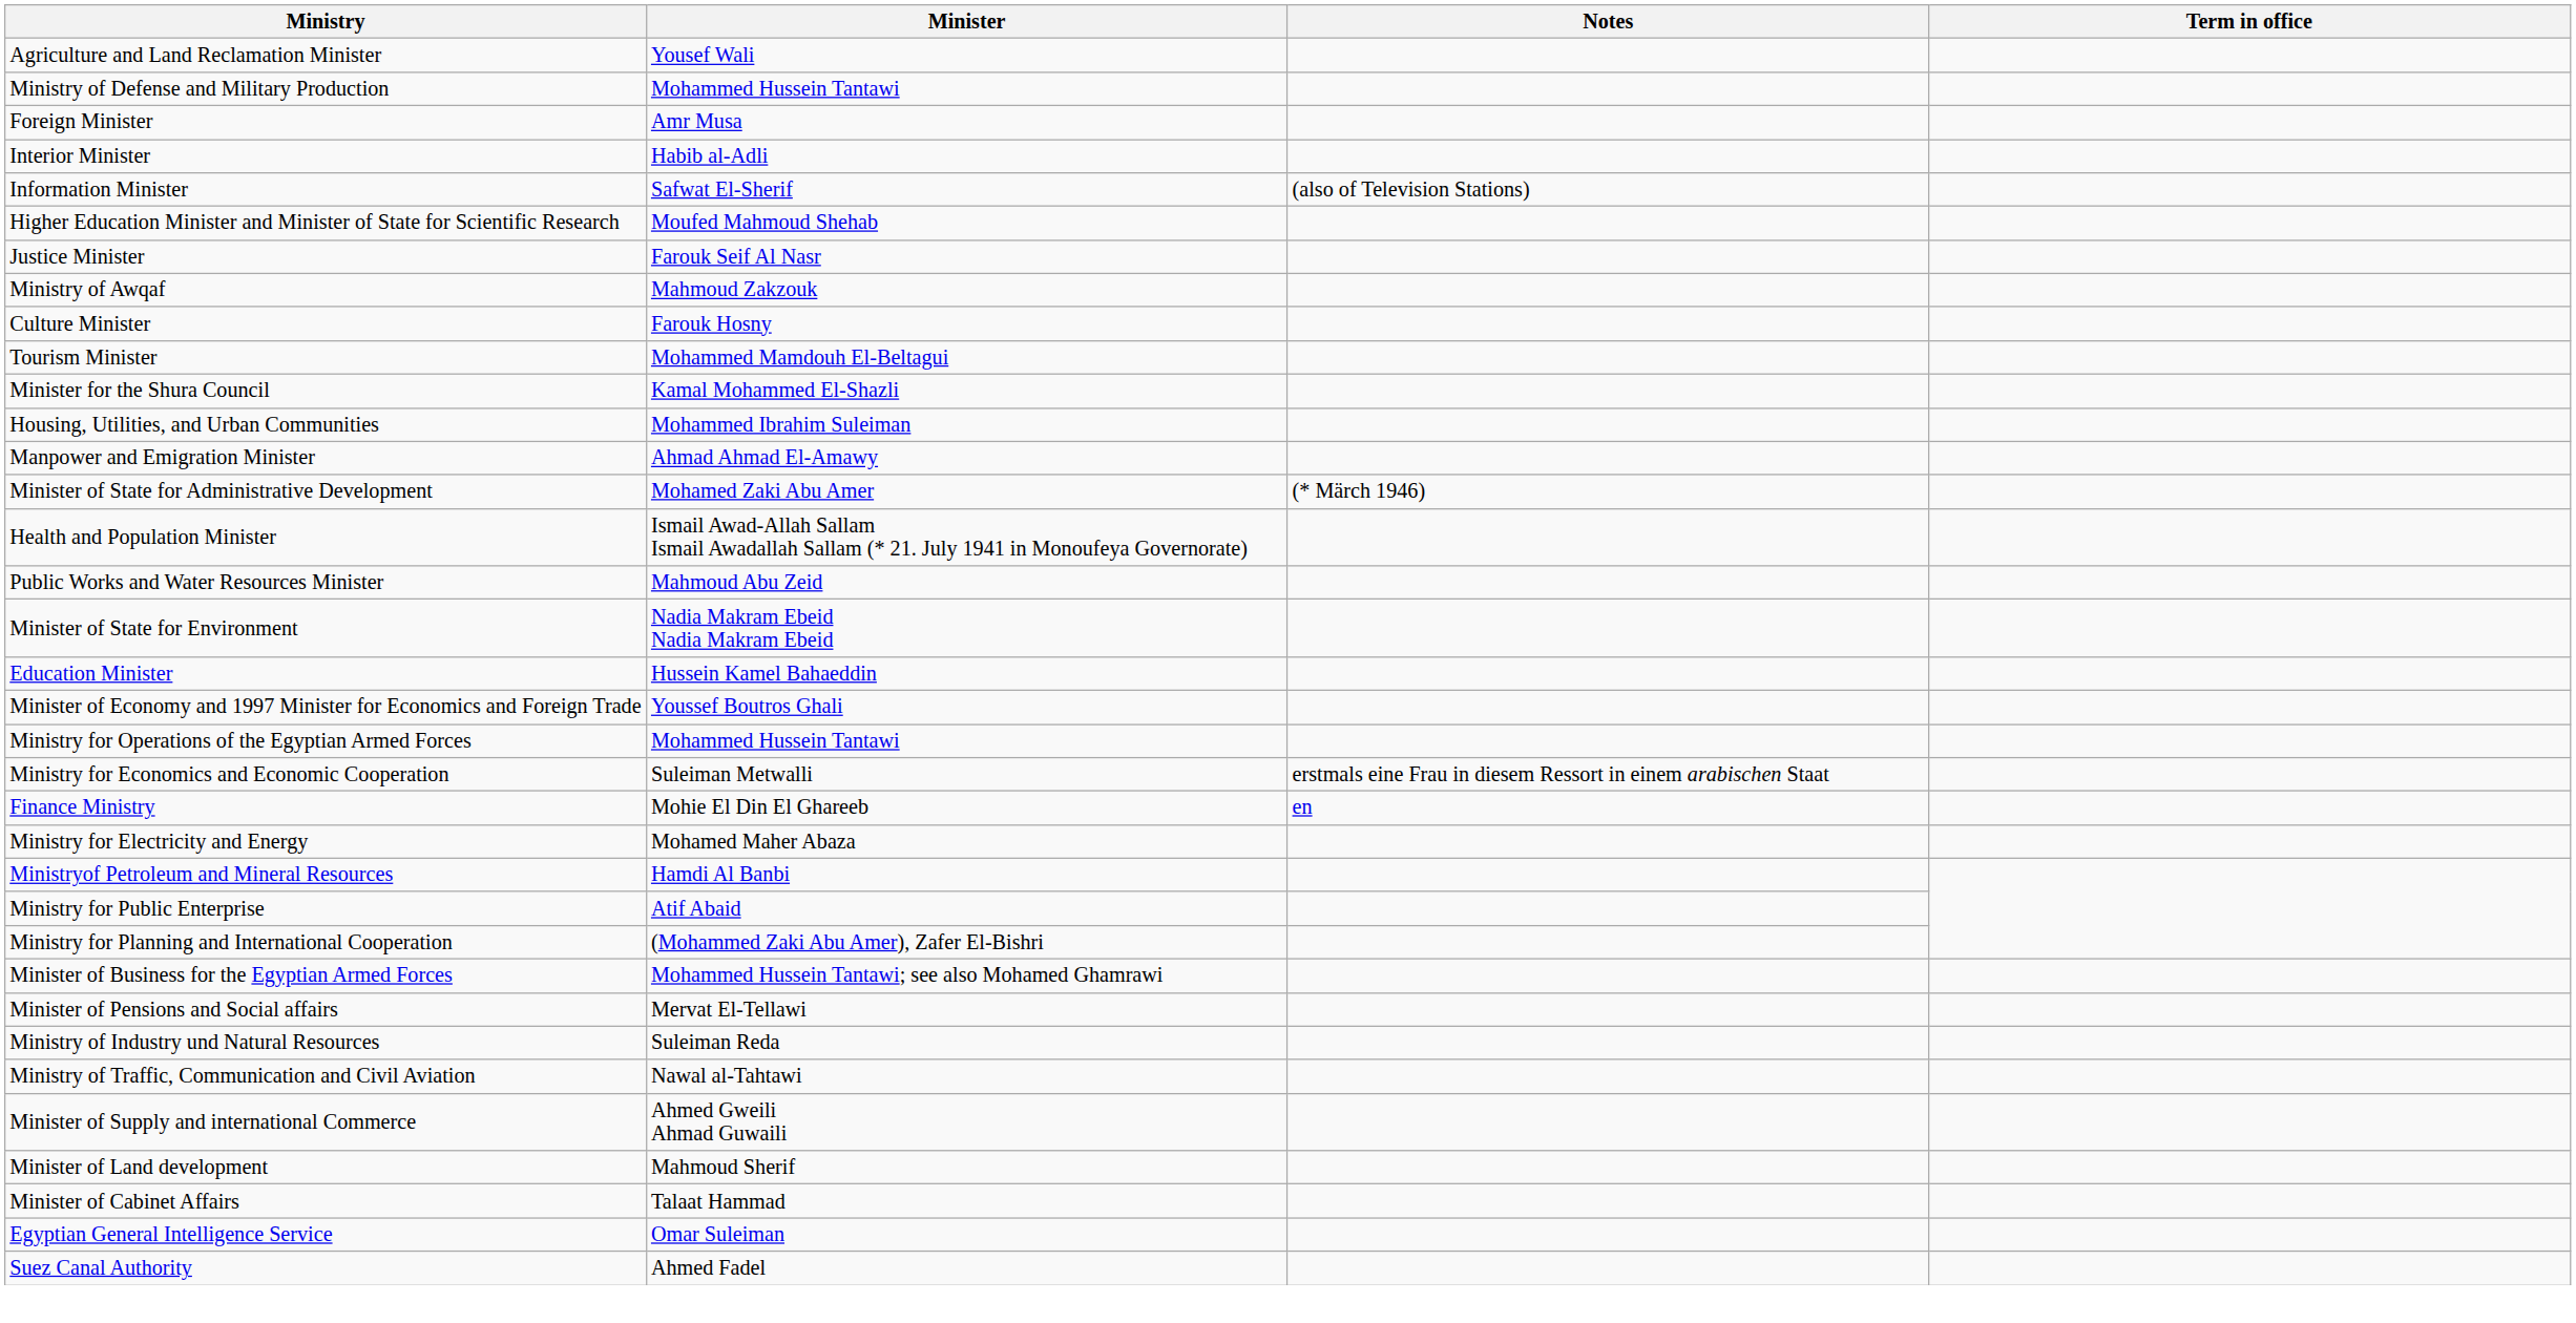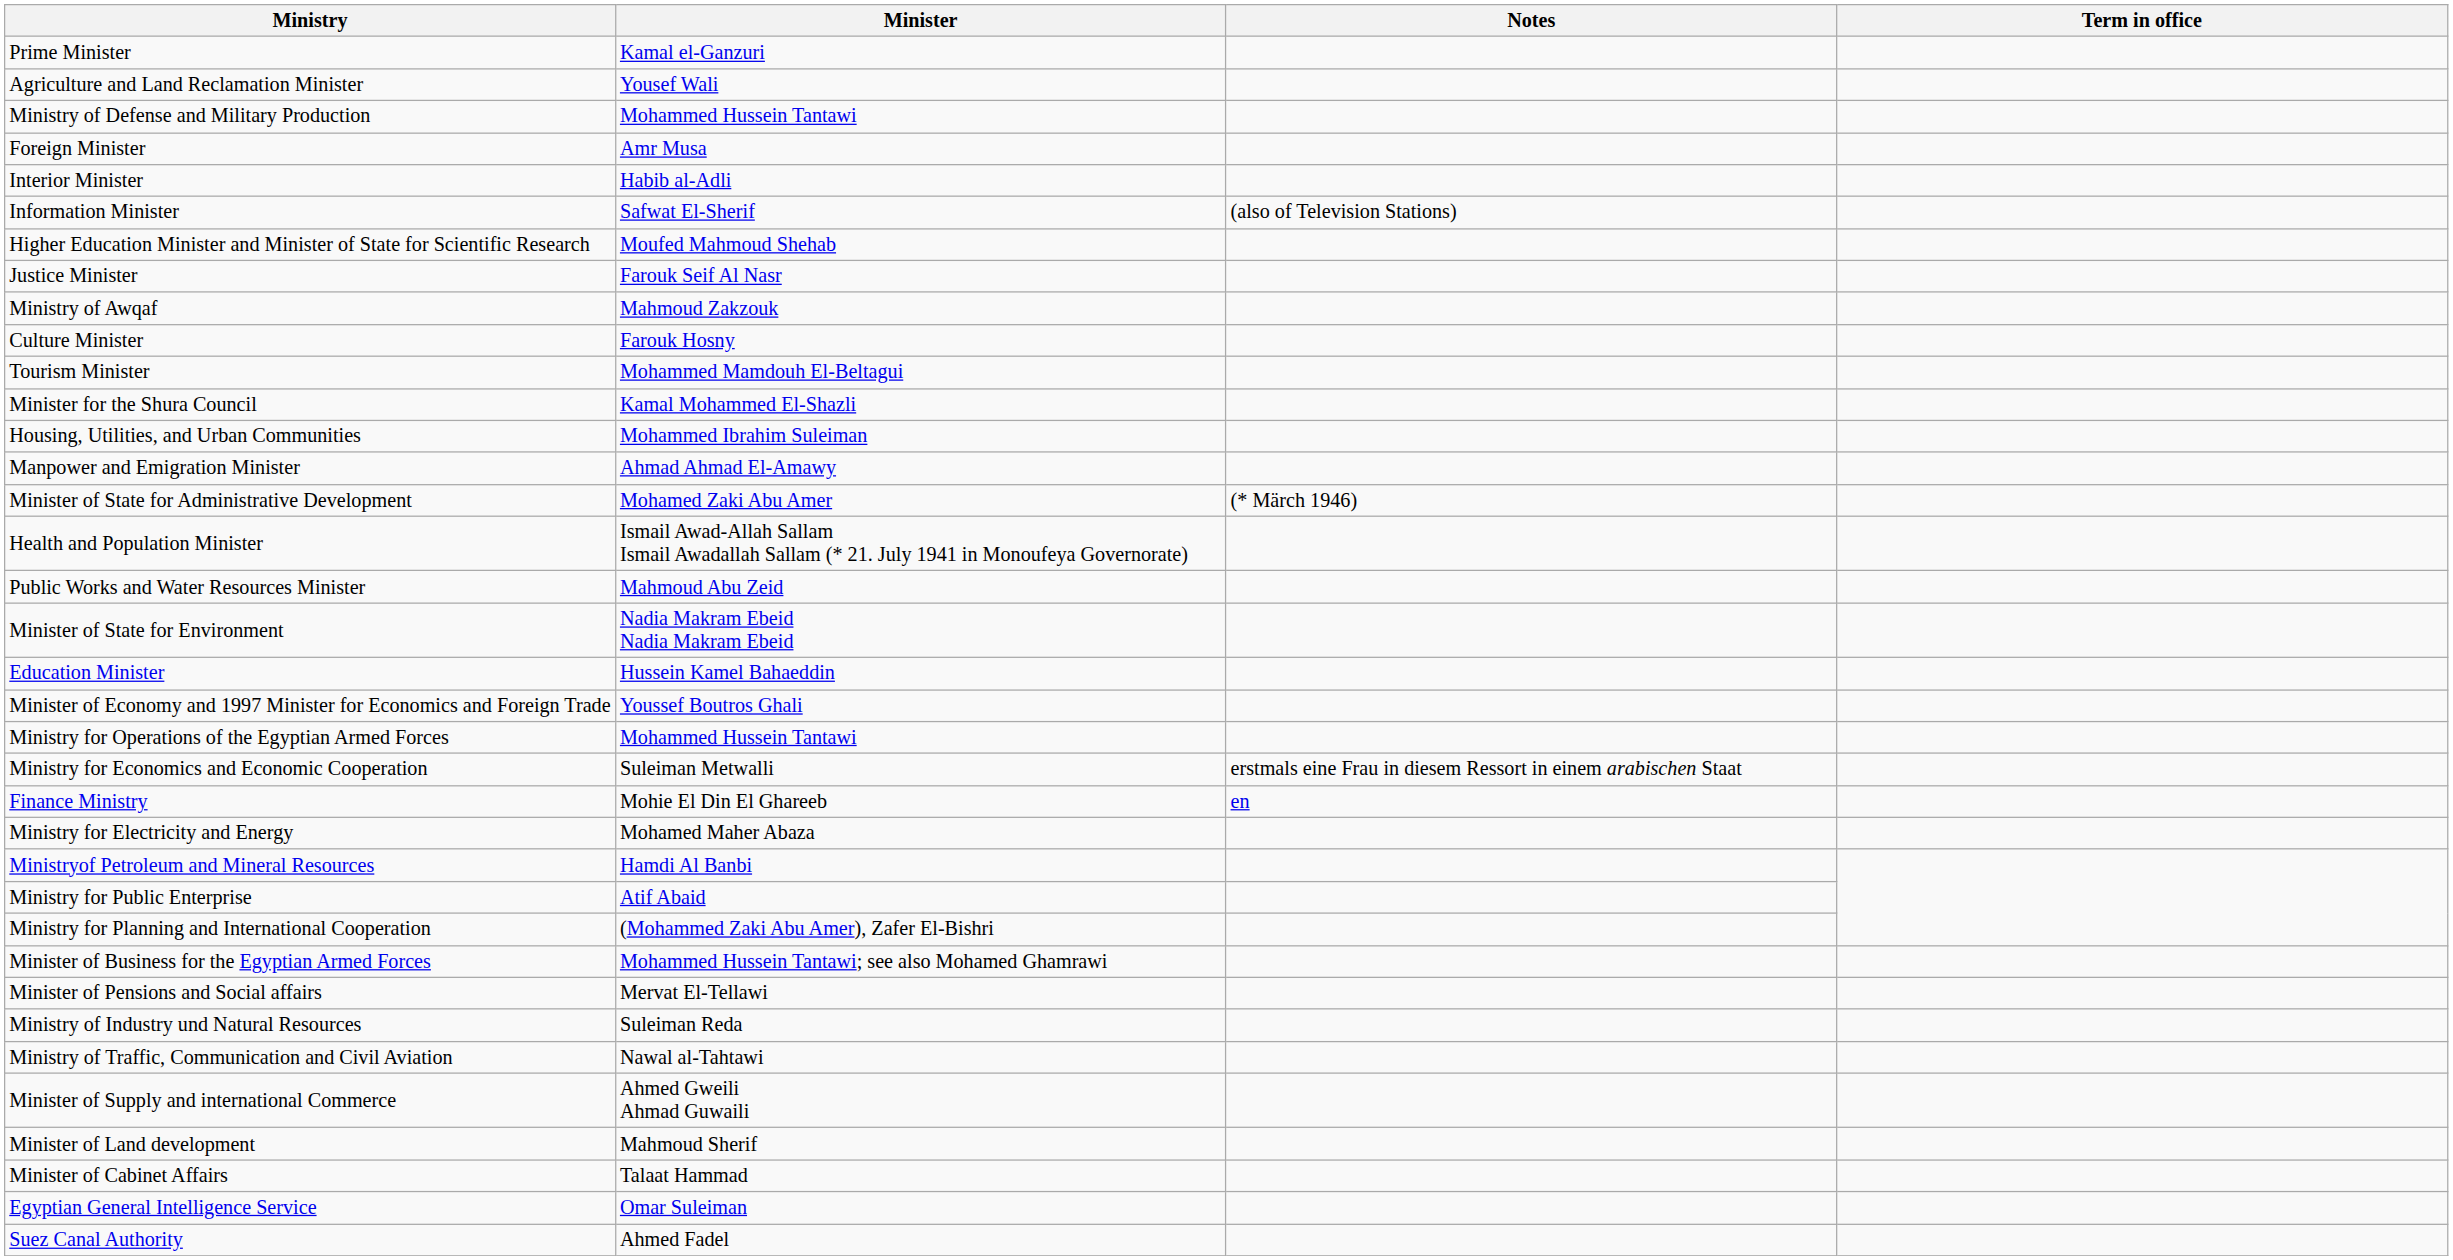 <table class="wikitable sortable">
 <tr>
 <th align=center valign=bottom width="25%">Ministry</th>
 <th align=center valign=bottom width="25%">Minister</th>
 <th align=center valign=bottom width="25%">Notes</th>
 <th align=center valign=bottom width="25%">Term in office</th>
+</tr>
+<tr>
+<td>Prime Minister</td>
+<td><a href='#'>Kamal el-Ganzuri</a></td>
+<td></td>
+<td></td>
 </tr>
 <tr>
 <td>Agriculture and Land Reclamation Minister</td>
 <td><a href='#'>Yousef Wali</a></td>
 <td></td>
 <td></td>
 </tr>
 <tr>
 <td>Ministry of Defense and Military Production</td>
 <td><a href='#'>Mohammed Hussein Tantawi</a></td>
 <td></td>
 <td></td>
 </tr>
 <tr>
 <td>Foreign Minister</td>
 <td><a href='#'>Amr Musa</a></td>
 <td></td>
 <td></td>
 </tr>
 <tr>
 <td>Interior Minister</td>
 <td><a href='#'>Habib al-Adli</a></td>
 <td></td>
 <td></td>
 </tr>
 <tr>
 <td>Information Minister</td>
 <td><a href='#'>Safwat El-Sherif</a></td>
 <td>(also of Television Stations)</td>
 <td></td>
 </tr>
 <tr>
 <td>Higher Education Minister and Minister of State for Scientific Research</td>
 <td><a href='#'>Moufed Mahmoud Shehab</a></td>
 <td></td>
 <td></td>
 </tr>
 <tr>
 <td>Justice Minister</td>
 <td><a href='#'>Farouk Seif Al Nasr</a></td>
 <td></td>
 <td></td>
 </tr>
 <tr>
 <td>Ministry of Awqaf</td>
 <td><a href='#'>Mahmoud Zakzouk</a></td>
 <td></td>
 <td></td>
 </tr>
 <tr>
 <td>Culture Minister</td>
 <td><a href='#'>Farouk Hosny</a></td>
 <td></td>
 <td></td>
 </tr>
 <tr>
 <td>Tourism Minister</td>
 <td><a href='#'>Mohammed Mamdouh El-Beltagui</a></td>
 <td></td>
 <td></td>
 </tr>
 <tr>
 <td>Minister for the Shura Council</td>
 <td><a href='#'>Kamal Mohammed El-Shazli</a></td>
 <td></td>
 <td></td>
 </tr>
 <tr>
 <td>Housing, Utilities, and Urban Communities</td>
 <td><a href='#'>Mohammed Ibrahim Suleiman</a></td>
 <td></td>
 <td></td>
 </tr>
 <tr>
 <td>Manpower and Emigration Minister</td>
 <td><a href='#'>Ahmad Ahmad El-Amawy</a></td>
 <td></td>
 <td></td>
 </tr>
 <tr>
 <td>Minister of State for Administrative Development</td>
 <td><a href='#'>Mohamed Zaki Abu Amer</a></td>
 <td>(* Märch 1946)</td>
 <td></td>
 </tr>
 <tr>
 <td>Health and Population Minister</td>
 <td>Ismail Awad-Allah Sallam<br>Ismail Awadallah Sallam (* 21. July 1941 in Monoufeya Governorate)</td>
 <td></td>
 <td></td>
 </tr>
 <tr>
 <td>Public Works and Water Resources Minister</td>
 <td><a href='#'>Mahmoud Abu Zeid</a></td>
 <td></td>
 <td></td>
 </tr>
 <tr>
 <td>Minister of State for Environment</td>
 <td><a href='#'>Nadia Makram Ebeid</a><br><a href='#'>Nadia Makram Ebeid</a></td>
 <td></td>
 <td></td>
 </tr>
 <tr>
 <td><a href='#'>Education Minister</a></td>
 <td><a href='#'>Hussein Kamel Bahaeddin</a></td>
 <td></td>
 <td></td>
 </tr>
 <tr>
 <td>Minister of Economy and 1997 Minister for Economics and Foreign Trade</td>
 <td><a href='#'>Youssef Boutros Ghali</a></td>
 <td></td>
 <td></td>
 </tr>
 <tr>
 <td>Ministry for Operations of the Egyptian Armed Forces</td>
 <td><a href='#'>Mohammed Hussein Tantawi</a></td>
 <td></td>
 <td></td>
 </tr>
 <tr>
 <td>Ministry for Economics and Economic Cooperation</td>
 <td>Suleiman Metwalli</td>
 <td>erstmals eine Frau in diesem Ressort in einem <em>arabischen</em> Staat</td>
 <td></td>
 </tr>
 <tr>
 <td><a href='#'>Finance Ministry</a></td>
 <td>Mohie El Din El Ghareeb</td>
 <td><a href='#'>en</a></td>
 <td></td>
 </tr>
 <tr>
 <td>Ministry for Electricity and Energy</td>
 <td>Mohamed Maher Abaza</td>
 <td></td>
 <td></td>
 </tr>
 <tr>
 <td><a href='#'>Ministryof Petroleum and Mineral Resources</a></td>
 <td><a href='#'>Hamdi Al Banbi</a></td>
 <td></td>
 </tr>
 <tr>
 <td>Ministry for Public Enterprise</td>
 <td><a href='#'>Atif Abaid</a></td>
 <td></td>
 </tr>
 <tr>
 <td>Ministry for Planning and International Cooperation</td>
 <td>(<a href='#'>Mohammed Zaki Abu Amer</a>), Zafer El-Bishri</td>
 <td></td>
 </tr>
 <tr>
 <td>Minister of Business for the <a href='#'>Egyptian Armed Forces</a></td>
 <td><a href='#'>Mohammed Hussein Tantawi</a>; see also Mohamed Ghamrawi</td>
 <td></td>
 <td></td>
 </tr>
 <tr>
 <td>Minister of Pensions and Social affairs</td>
 <td>Mervat El-Tellawi</td>
 <td></td>
 <td></td>
 </tr>
 <tr>
 <td>Ministry of Industry und Natural Resources</td>
 <td>Suleiman Reda</td>
 <td></td>
 </tr>
 <tr>
 <td>Ministry of Traffic, Communication and Civil Aviation</td>
 <td>Nawal al-Tahtawi</td>
 <td></td>
 <td></td>
 </tr>
 <tr>
 <td>Minister of Supply and international Commerce</td>
 <td>Ahmed Gweili<br>Ahmad Guwaili</td>
 <td></td>
 <td></td>
 </tr>
 <tr>
 <td>Minister of Land development</td>
 <td>Mahmoud Sherif</td>
 <td></td>
 <td></td>
 </tr>
 <tr>
 <td>Minister of Cabinet Affairs</td>
 <td>Talaat Hammad</td>
 <td></td>
 </tr>
 <tr>
 <td><a href='#'>Egyptian General Intelligence Service</a></td>
 <td><a href='#'>Omar Suleiman</a></td>
 <td></td>
 <td></td>
 </tr>
 <tr>
 <td><a href='#'>Suez Canal Authority</a></td>
 <td>Ahmed Fadel</td>
 <td></td>
 </tr>
 </table>
